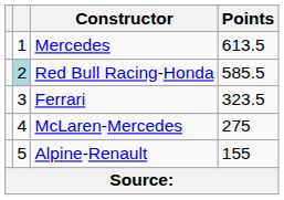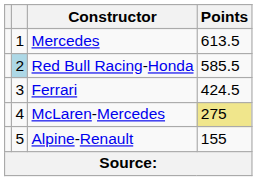 <table class="wikitable" style="font-size: 85%;">
 <tr>
 <th scope="col"></th>
 <th scope="col"></th>
 <th scope="col">Constructor</th>
 <th scope="col">Points</th>
 </tr>
 <tr>
 <td align="left"></td>
 <td align="center">1</td>
 <td> <a href='#'>Mercedes</a></td>
 <td align="left">613.5</td>
 </tr>
 <tr>
 <td align="left"></td>
 <td align="center" style="background: lightblue;">2</td>
 <td> <a href='#'>Red Bull Racing</a>-<a href='#'>Honda</a></td>
 <td align="left">585.5</td>
 </tr>
 <tr>
 <td align="left"></td>
 <td align="center">3</td>
 <td> <a href='#'>Ferrari</a></td>
-<td align="left">323.5</td>
+<td align="left">424.5</td>
 </tr>
 <tr>
 <td align="left"></td>
 <td align="center">4</td>
 <td> <a href='#'>McLaren</a>-<a href='#'>Mercedes</a></td>
-<td align="left">275</td>
+<td align="left" style="background: khaki;">275</td>
 </tr>
 <tr>
 <td align="left"></td>
 <td align="center">5</td>
 <td> <a href='#'>Alpine</a>-<a href='#'>Renault</a></td>
 <td align="left">155</td>
 </tr>
 <tr>
 <th colspan=4>Source:</th>
 </tr>
 </table>
